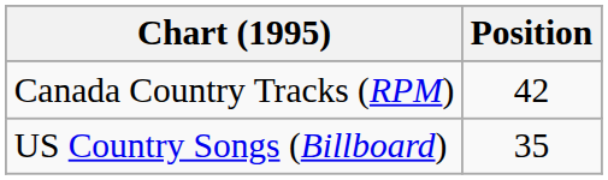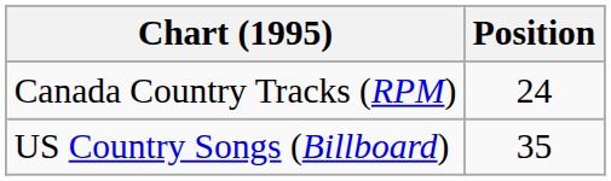 <table class="wikitable sortable">
 <tr>
 <th scope="col">Chart (1995)</th>
 <th scope="col">Position</th>
 </tr>
 <tr>
 <td>Canada Country Tracks (<em><a href='#'>RPM</a></em>)</td>
-<td align="center">42</td>
+<td align="center">24</td>
 </tr>
 <tr>
 <td>US <a href='#'>Country Songs</a> (<em><a href='#'>Billboard</a></em>)</td>
 <td align="center">35</td>
 </tr>
 </table>
